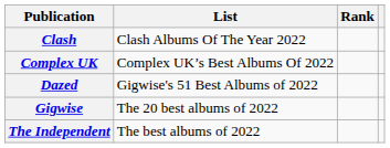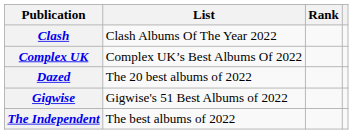 <table class="wikitable sortable plainrowheaders" style="border:none; margin:0;">
 <tr>
 <th scope="col">Publication</th>
 <th scope="col" class="unsortable">List</th>
 <th scope="col" data-sort-type="number">Rank</th>
 <th scope="col" class="unsortable"></th>
 </tr>
 <tr>
 <th scope="row"><em><a href='#'>Clash</a></em></th>
 <td>Clash Albums Of The Year 2022</td>
 <td></td>
 <td></td>
 </tr>
 <tr>
 <th scope="row"><em><a href='#'>Complex UK</a></em></th>
 <td>Complex UK’s Best Albums Of 2022</td>
 <td></td>
 <td></td>
 </tr>
 <tr>
 <th scope="row"><em><a href='#'>Dazed</a></em></th>
-<td>Gigwise's 51 Best Albums of 2022</td>
+<td>The 20 best albums of 2022</td>
 <td></td>
 <td></td>
 </tr>
 <tr>
 <th scope="row"><em><a href='#'>Gigwise</a></em></th>
-<td>The 20 best albums of 2022</td>
+<td>Gigwise's 51 Best Albums of 2022</td>
 <td></td>
 <td></td>
 </tr>
 <tr>
 <th scope="row"><em><a href='#'>The Independent</a></em></th>
 <td>The best albums of 2022</td>
 <td></td>
 <td></td>
 </tr>
 </table>
